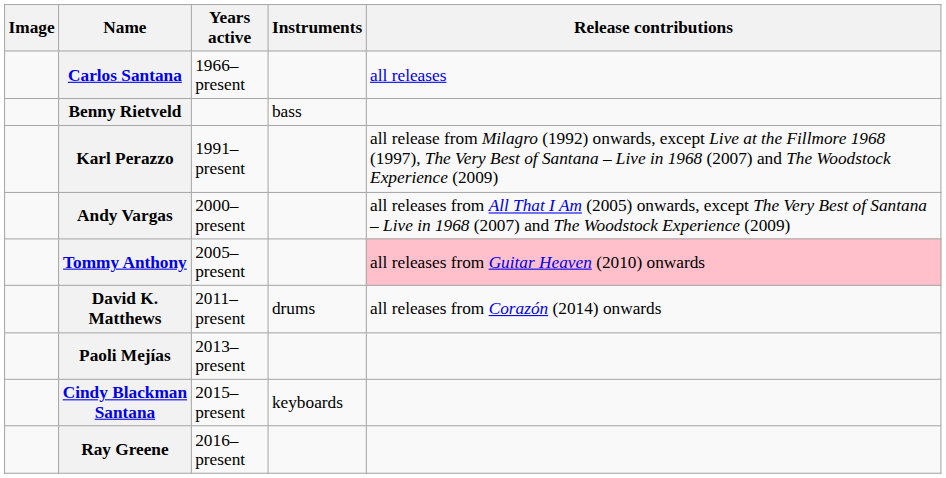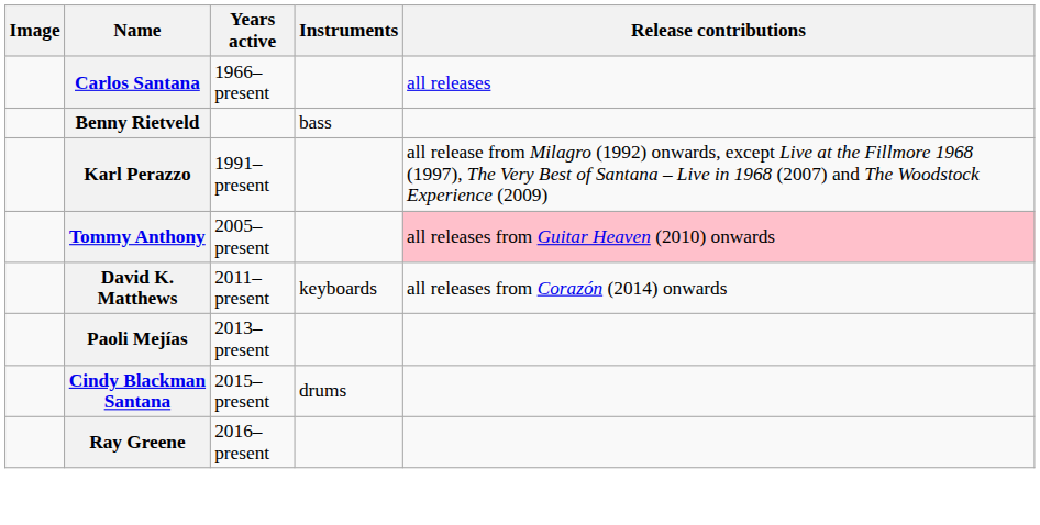 <table class="wikitable plainrowheaders">
 <tr>
 <th scope="col">Image</th>
 <th scope="col">Name</th>
 <th scope="col">Years active</th>
 <th scope="col">Instruments</th>
 <th scope="col">Release contributions</th>
 </tr>
 <tr>
 <td></td>
 <th scope="row"><strong><a href='#'>Carlos Santana</a></strong></th>
 <td>1966–present</td>
 <td></td>
 <td><a href='#'>all releases</a></td>
 </tr>
 <tr>
 <td></td>
 <th scope="row">Benny Rietveld</th>
 <td></td>
 <td>bass</td>
 <td></td>
 </tr>
 <tr>
 <td></td>
 <th scope="row">Karl Perazzo</th>
 <td>1991–present</td>
 <td></td>
 <td>all release from <em>Milagro</em> (1992) onwards, except <em>Live at the Fillmore 1968</em> (1997), <em>The Very Best of Santana – Live in 1968</em> (2007) and <em>The Woodstock Experience</em> (2009)</td>
 </tr>
 <tr>
 <td></td>
-<th scope="row">Andy Vargas</th>
-<td>2000–present</td>
-<td></td>
-<td>all releases from <em><a href='#'>All That I Am</a></em> (2005) onwards, except <em>The Very Best of Santana – Live in 1968</em> (2007) and <em>The Woodstock Experience</em> (2009)</td>
-</tr>
-<tr>
-<td></td>
 <th scope="row"><a href='#'>Tommy Anthony</a></th>
 <td>2005–present</td>
 <td></td>
 <td style="background: pink;">all releases from <em><a href='#'>Guitar Heaven</a></em> (2010) onwards</td>
 </tr>
 <tr>
 <td></td>
 <th scope="row">David K. Matthews</th>
 <td>2011–present</td>
-<td>drums</td>
+<td>keyboards</td>
 <td>all releases from <em><a href='#'>Corazón</a></em> (2014) onwards</td>
 </tr>
 <tr>
 <td></td>
 <th scope="row">Paoli Mejías</th>
 <td>2013–present</td>
 <td></td>
 <td></td>
 </tr>
 <tr>
 <td></td>
 <th scope="row"><a href='#'>Cindy Blackman Santana</a></th>
 <td>2015–present</td>
-<td>keyboards</td>
+<td>drums</td>
 <td></td>
 </tr>
 <tr>
 <td></td>
 <th scope="row">Ray Greene</th>
 <td>2016–present</td>
 <td></td>
 <td></td>
 </tr>
 </table>
